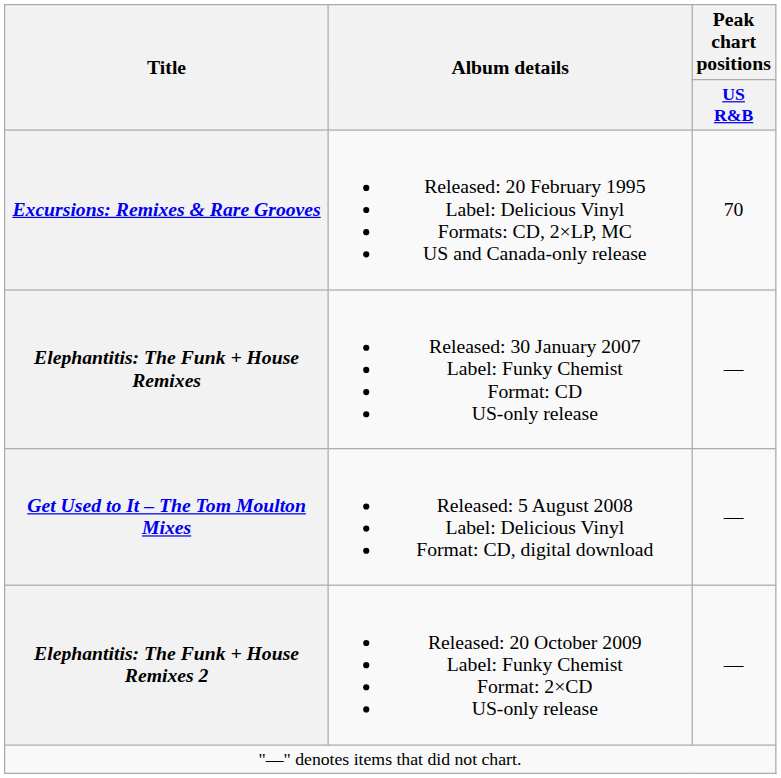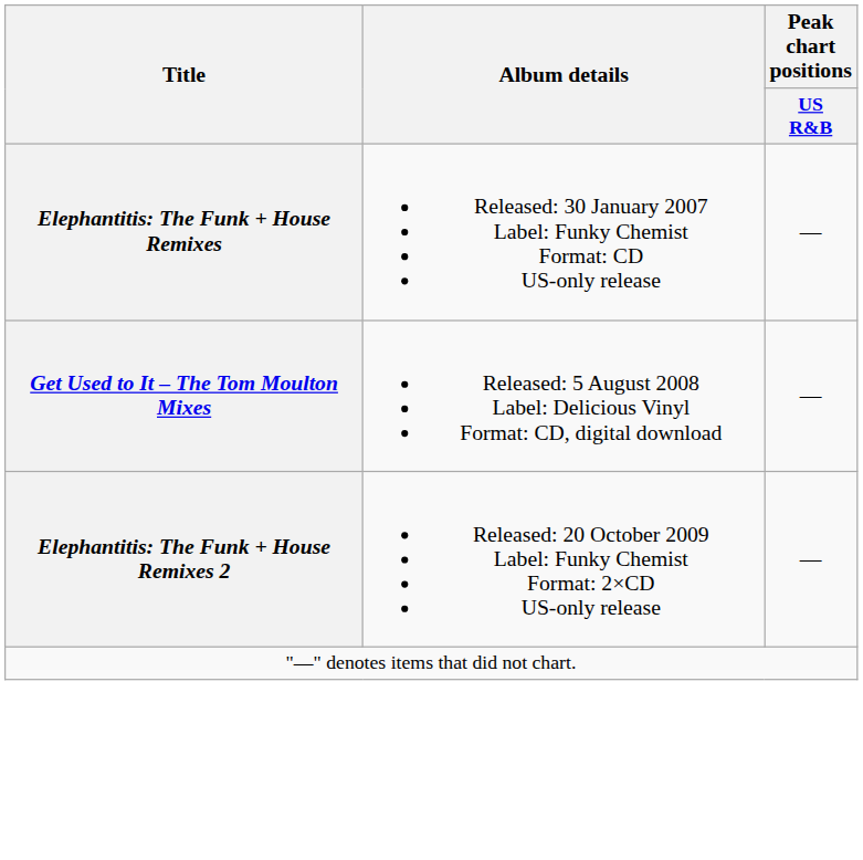 <table class="wikitable plainrowheaders" style="text-align:center;">
 <tr>
 <th scope="col" rowspan="2" style="width:16em;">Title</th>
 <th scope="col" rowspan="2" style="width:18em;">Album details</th>
 <th scope="col">Peak<br>chart<br>positions</th>
 </tr>
 <tr>
 <th style="width:2em;font-size:90%;"><a href='#'>US<br>R&B</a><br></th>
-</tr>
-<tr>
-<th scope="row"><em><a href='#'>Excursions: Remixes & Rare Grooves</a></em></th>
-<td><br><ul><li>Released: 20 February 1995</li><li>Label: Delicious Vinyl</li><li>Formats: CD, 2×LP, MC</li><li>US and Canada-only release</li></ul></td>
-<td>70</td>
 </tr>
 <tr>
 <th scope="row"><em>Elephantitis: The Funk + House Remixes</em></th>
 <td><br><ul><li>Released: 30 January 2007</li><li>Label: Funky Chemist</li><li>Format: CD</li><li>US-only release</li></ul></td>
 <td>—</td>
 </tr>
 <tr>
 <th scope="row"><em><a href='#'>Get Used to It – The Tom Moulton Mixes</a></em></th>
 <td><br><ul><li>Released: 5 August 2008</li><li>Label: Delicious Vinyl</li><li>Format: CD, digital download</li></ul></td>
 <td>—</td>
 </tr>
 <tr>
 <th scope="row"><em>Elephantitis: The Funk + House Remixes 2</em></th>
 <td><br><ul><li>Released: 20 October 2009</li><li>Label: Funky Chemist</li><li>Format: 2×CD</li><li>US-only release</li></ul></td>
 <td>—</td>
 </tr>
 <tr>
 <td colspan="3" style="font-size:90%">"—" denotes items that did not chart.</td>
 </tr>
 </table>
